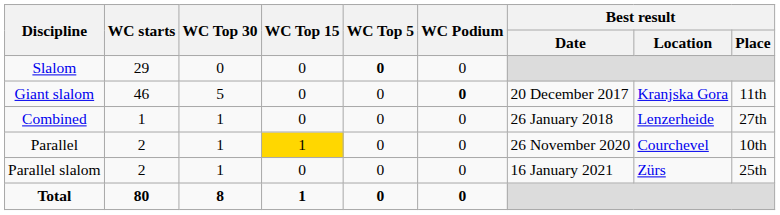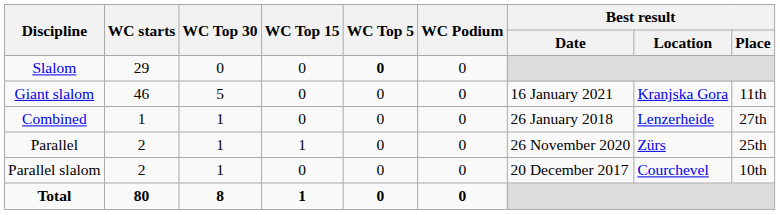 <table class="wikitable" style="text-align:center; font-size:95%;">
 <tr>
 <th rowspan=2>Discipline</th>
 <th rowspan=2>WC starts</th>
 <th rowspan=2>WC Top 30</th>
 <th rowspan=2>WC Top 15</th>
 <th rowspan=2>WC Top 5</th>
 <th rowspan=2>WC Podium</th>
 <th colspan=3>Best result</th>
 </tr>
 <tr>
 <th>Date</th>
 <th>Location</th>
 <th>Place</th>
 </tr>
 <tr>
 <td><a href='#'>Slalom</a></td>
 <td>29</td>
 <td>0</td>
 <td>0</td>
 <td><strong>0</strong></td>
 <td>0</td>
 <td colspan=3 bgcolor=#DCDCDC></td>
 </tr>
 <tr>
 <td><a href='#'>Giant slalom</a></td>
 <td>46</td>
 <td>5</td>
 <td>0</td>
 <td>0</td>
-<td><strong>0</strong></td>
-<td align=left>20 December 2017</td>
+<td>0</td>
+<td align=left>16 January 2021</td>
 <td align=left> <a href='#'>Kranjska Gora</a></td>
 <td>11th</td>
 </tr>
 <tr>
 <td><a href='#'>Combined</a></td>
 <td>1</td>
 <td>1</td>
 <td>0</td>
 <td>0</td>
 <td>0</td>
 <td align=left>26 January 2018</td>
 <td align=left> <a href='#'>Lenzerheide</a></td>
 <td>27th</td>
 </tr>
 <tr>
 <td>Parallel</td>
 <td>2</td>
 <td>1</td>
-<td style="background: gold;">1</td>
+<td>1</td>
 <td>0</td>
 <td>0</td>
 <td align=left>26 November 2020</td>
-<td align=left> <a href='#'>Courchevel</a></td>
-<td>10th</td>
+<td align=left> <a href='#'>Zürs</a></td>
+<td>25th</td>
 </tr>
 <tr>
 <td>Parallel slalom</td>
 <td>2</td>
 <td>1</td>
 <td>0</td>
 <td>0</td>
 <td>0</td>
-<td align=left>16 January 2021</td>
-<td align=left> <a href='#'>Zürs</a></td>
-<td>25th</td>
+<td align=left>20 December 2017</td>
+<td align=left> <a href='#'>Courchevel</a></td>
+<td>10th</td>
 </tr>
 <tr>
 <td><strong>Total</strong></td>
 <td><strong>80</strong></td>
 <td><strong>8</strong></td>
 <td><strong>1</strong></td>
 <td><strong>0</strong></td>
 <td><strong>0</strong></td>
 <td colspan=3 bgcolor=#DCDCDC></td>
 </tr>
 </table>
